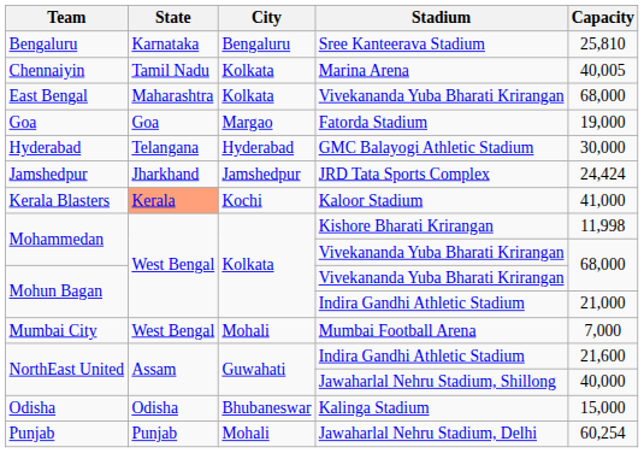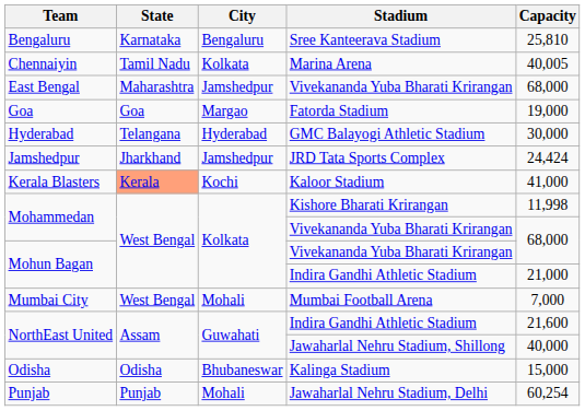 <table class="wikitable sortable">
 <tr>
 <th>Team</th>
 <th>State</th>
 <th>City</th>
 <th>Stadium</th>
 <th>Capacity</th>
 </tr>
 <tr>
 <td><a href='#'>Bengaluru</a></td>
 <td><a href='#'>Karnataka</a></td>
 <td><a href='#'>Bengaluru</a></td>
 <td><a href='#'>Sree Kanteerava Stadium</a></td>
 <td style="text-align:center">25,810</td>
 </tr>
 <tr>
 <td><a href='#'>Chennaiyin</a></td>
 <td><a href='#'>Tamil Nadu</a></td>
 <td><a href='#'>Kolkata</a></td>
 <td><a href='#'>Marina Arena</a></td>
 <td style="text-align:center">40,005</td>
 </tr>
 <tr>
 <td><a href='#'>East Bengal</a></td>
 <td><a href='#'>Maharashtra</a></td>
-<td><a href='#'>Kolkata</a></td>
+<td><a href='#'>Jamshedpur</a></td>
 <td><a href='#'>Vivekananda Yuba Bharati Krirangan</a></td>
 <td style="text-align:center">68,000</td>
 </tr>
 <tr>
 <td><a href='#'>Goa</a></td>
 <td><a href='#'>Goa</a></td>
 <td><a href='#'>Margao</a></td>
 <td><a href='#'>Fatorda Stadium</a></td>
 <td style="text-align:center">19,000</td>
 </tr>
 <tr>
 <td><a href='#'>Hyderabad</a></td>
 <td><a href='#'>Telangana</a></td>
 <td><a href='#'>Hyderabad</a></td>
 <td><a href='#'>GMC Balayogi Athletic Stadium</a></td>
 <td style="text-align:center">30,000</td>
 </tr>
 <tr>
 <td><a href='#'>Jamshedpur</a></td>
 <td><a href='#'>Jharkhand</a></td>
 <td><a href='#'>Jamshedpur</a></td>
 <td><a href='#'>JRD Tata Sports Complex</a></td>
 <td style="text-align:center">24,424</td>
 </tr>
 <tr>
 <td><a href='#'>Kerala Blasters</a></td>
 <td style="background: lightsalmon;"><a href='#'>Kerala</a></td>
 <td><a href='#'>Kochi</a></td>
 <td><a href='#'>Kaloor Stadium</a></td>
 <td style="text-align:center">41,000</td>
 </tr>
 <tr>
 <td rowspan="2"><a href='#'>Mohammedan</a></td>
 <td rowspan="4"><a href='#'>West Bengal</a></td>
 <td rowspan="4"><a href='#'>Kolkata</a></td>
 <td><a href='#'>Kishore Bharati Krirangan</a></td>
 <td style="text-align:center">11,998</td>
 </tr>
 <tr>
 <td><a href='#'>Vivekananda Yuba Bharati Krirangan</a></td>
 <td rowspan="2" style="text-align:center">68,000</td>
 </tr>
 <tr>
 <td rowspan="2"><a href='#'>Mohun Bagan</a></td>
 <td><a href='#'>Vivekananda Yuba Bharati Krirangan</a></td>
 </tr>
 <tr>
 <td><a href='#'>Indira Gandhi Athletic Stadium</a></td>
 <td style="text-align:center">21,000</td>
 </tr>
 <tr>
 <td><a href='#'>Mumbai City</a></td>
 <td><a href='#'>West Bengal</a></td>
 <td><a href='#'>Mohali</a></td>
 <td><a href='#'>Mumbai Football Arena</a></td>
 <td style="text-align:center">7,000</td>
 </tr>
 <tr>
 <td rowspan="2"><a href='#'>NorthEast United</a></td>
 <td rowspan="2"><a href='#'>Assam</a></td>
 <td rowspan="2"><a href='#'>Guwahati</a></td>
 <td><a href='#'>Indira Gandhi Athletic Stadium</a></td>
 <td style="text-align:center">21,600</td>
 </tr>
 <tr>
 <td><a href='#'>Jawaharlal Nehru Stadium, Shillong</a></td>
 <td style="text-align:center">40,000</td>
 </tr>
 <tr>
 <td><a href='#'>Odisha</a></td>
 <td><a href='#'>Odisha</a></td>
 <td><a href='#'>Bhubaneswar</a></td>
 <td><a href='#'>Kalinga Stadium</a></td>
 <td style="text-align:center">15,000</td>
 </tr>
 <tr>
 <td><a href='#'>Punjab</a></td>
 <td><a href='#'>Punjab</a></td>
 <td><a href='#'>Mohali</a></td>
 <td><a href='#'>Jawaharlal Nehru Stadium, Delhi</a></td>
 <td style="text-align:center">60,254</td>
 </tr>
 </table>
